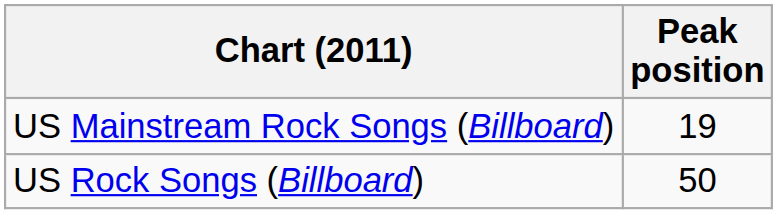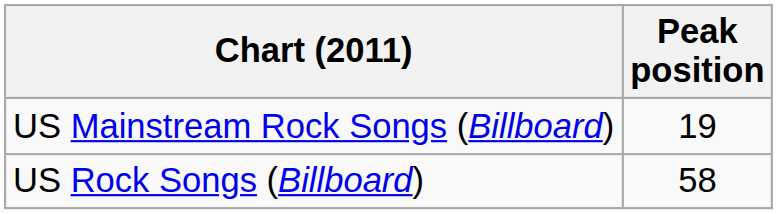 <table class="wikitable sortable">
 <tr>
 <th>Chart (2011)</th>
 <th>Peak<br>position</th>
 </tr>
 <tr>
 <td>US <a href='#'>Mainstream Rock Songs</a> (<em><a href='#'>Billboard</a></em>)</td>
 <td align="center">19</td>
 </tr>
 <tr>
 <td>US <a href='#'>Rock Songs</a> (<em><a href='#'>Billboard</a></em>)</td>
-<td align="center">50</td>
+<td align="center">58</td>
 </tr>
 </table>
